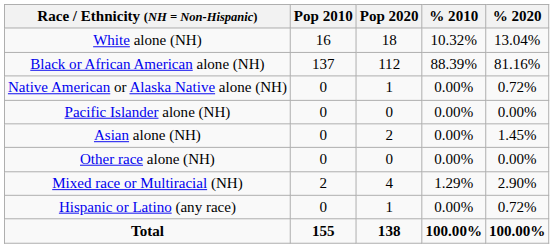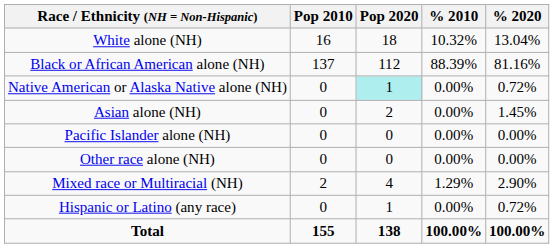 <table class="wikitable" style="text-align:center;">
 <tr>
 <th>Race / Ethnicity <small>(<em>NH = Non-Hispanic</em>)</small></th>
 <th>Pop 2010</th>
 <th>Pop 2020</th>
 <th>% 2010</th>
 <th>% 2020</th>
 </tr>
 <tr>
 <td><a href='#'>White</a> alone (NH)</td>
 <td>16</td>
 <td>18</td>
 <td>10.32%</td>
 <td>13.04%</td>
 </tr>
 <tr>
 <td><a href='#'>Black or African American</a> alone (NH)</td>
 <td>137</td>
 <td>112</td>
 <td>88.39%</td>
 <td>81.16%</td>
 </tr>
 <tr>
 <td><a href='#'>Native American</a> or <a href='#'>Alaska Native</a> alone (NH)</td>
 <td>0</td>
-<td>1</td>
+<td style="background: paleturquoise;">1</td>
 <td>0.00%</td>
 <td>0.72%</td>
+</tr>
+<tr>
+<td><a href='#'>Asian</a> alone (NH)</td>
+<td>0</td>
+<td>2</td>
+<td>0.00%</td>
+<td>1.45%</td>
 </tr>
 <tr>
 <td><a href='#'>Pacific Islander</a> alone (NH)</td>
 <td>0</td>
 <td>0</td>
 <td>0.00%</td>
 <td>0.00%</td>
-</tr>
-<tr>
-<td><a href='#'>Asian</a> alone (NH)</td>
-<td>0</td>
-<td>2</td>
-<td>0.00%</td>
-<td>1.45%</td>
 </tr>
 <tr>
 <td><a href='#'>Other race</a> alone (NH)</td>
 <td>0</td>
 <td>0</td>
 <td>0.00%</td>
 <td>0.00%</td>
 </tr>
 <tr>
 <td><a href='#'>Mixed race or Multiracial</a> (NH)</td>
 <td>2</td>
 <td>4</td>
 <td>1.29%</td>
 <td>2.90%</td>
 </tr>
 <tr>
 <td><a href='#'>Hispanic or Latino</a> (any race)</td>
 <td>0</td>
 <td>1</td>
 <td>0.00%</td>
 <td>0.72%</td>
 </tr>
 <tr>
 <td><strong>Total</strong></td>
 <td><strong>155</strong></td>
 <td><strong>138</strong></td>
 <td><strong>100.00%</strong></td>
 <td><strong>100.00%</strong></td>
 </tr>
 </table>
